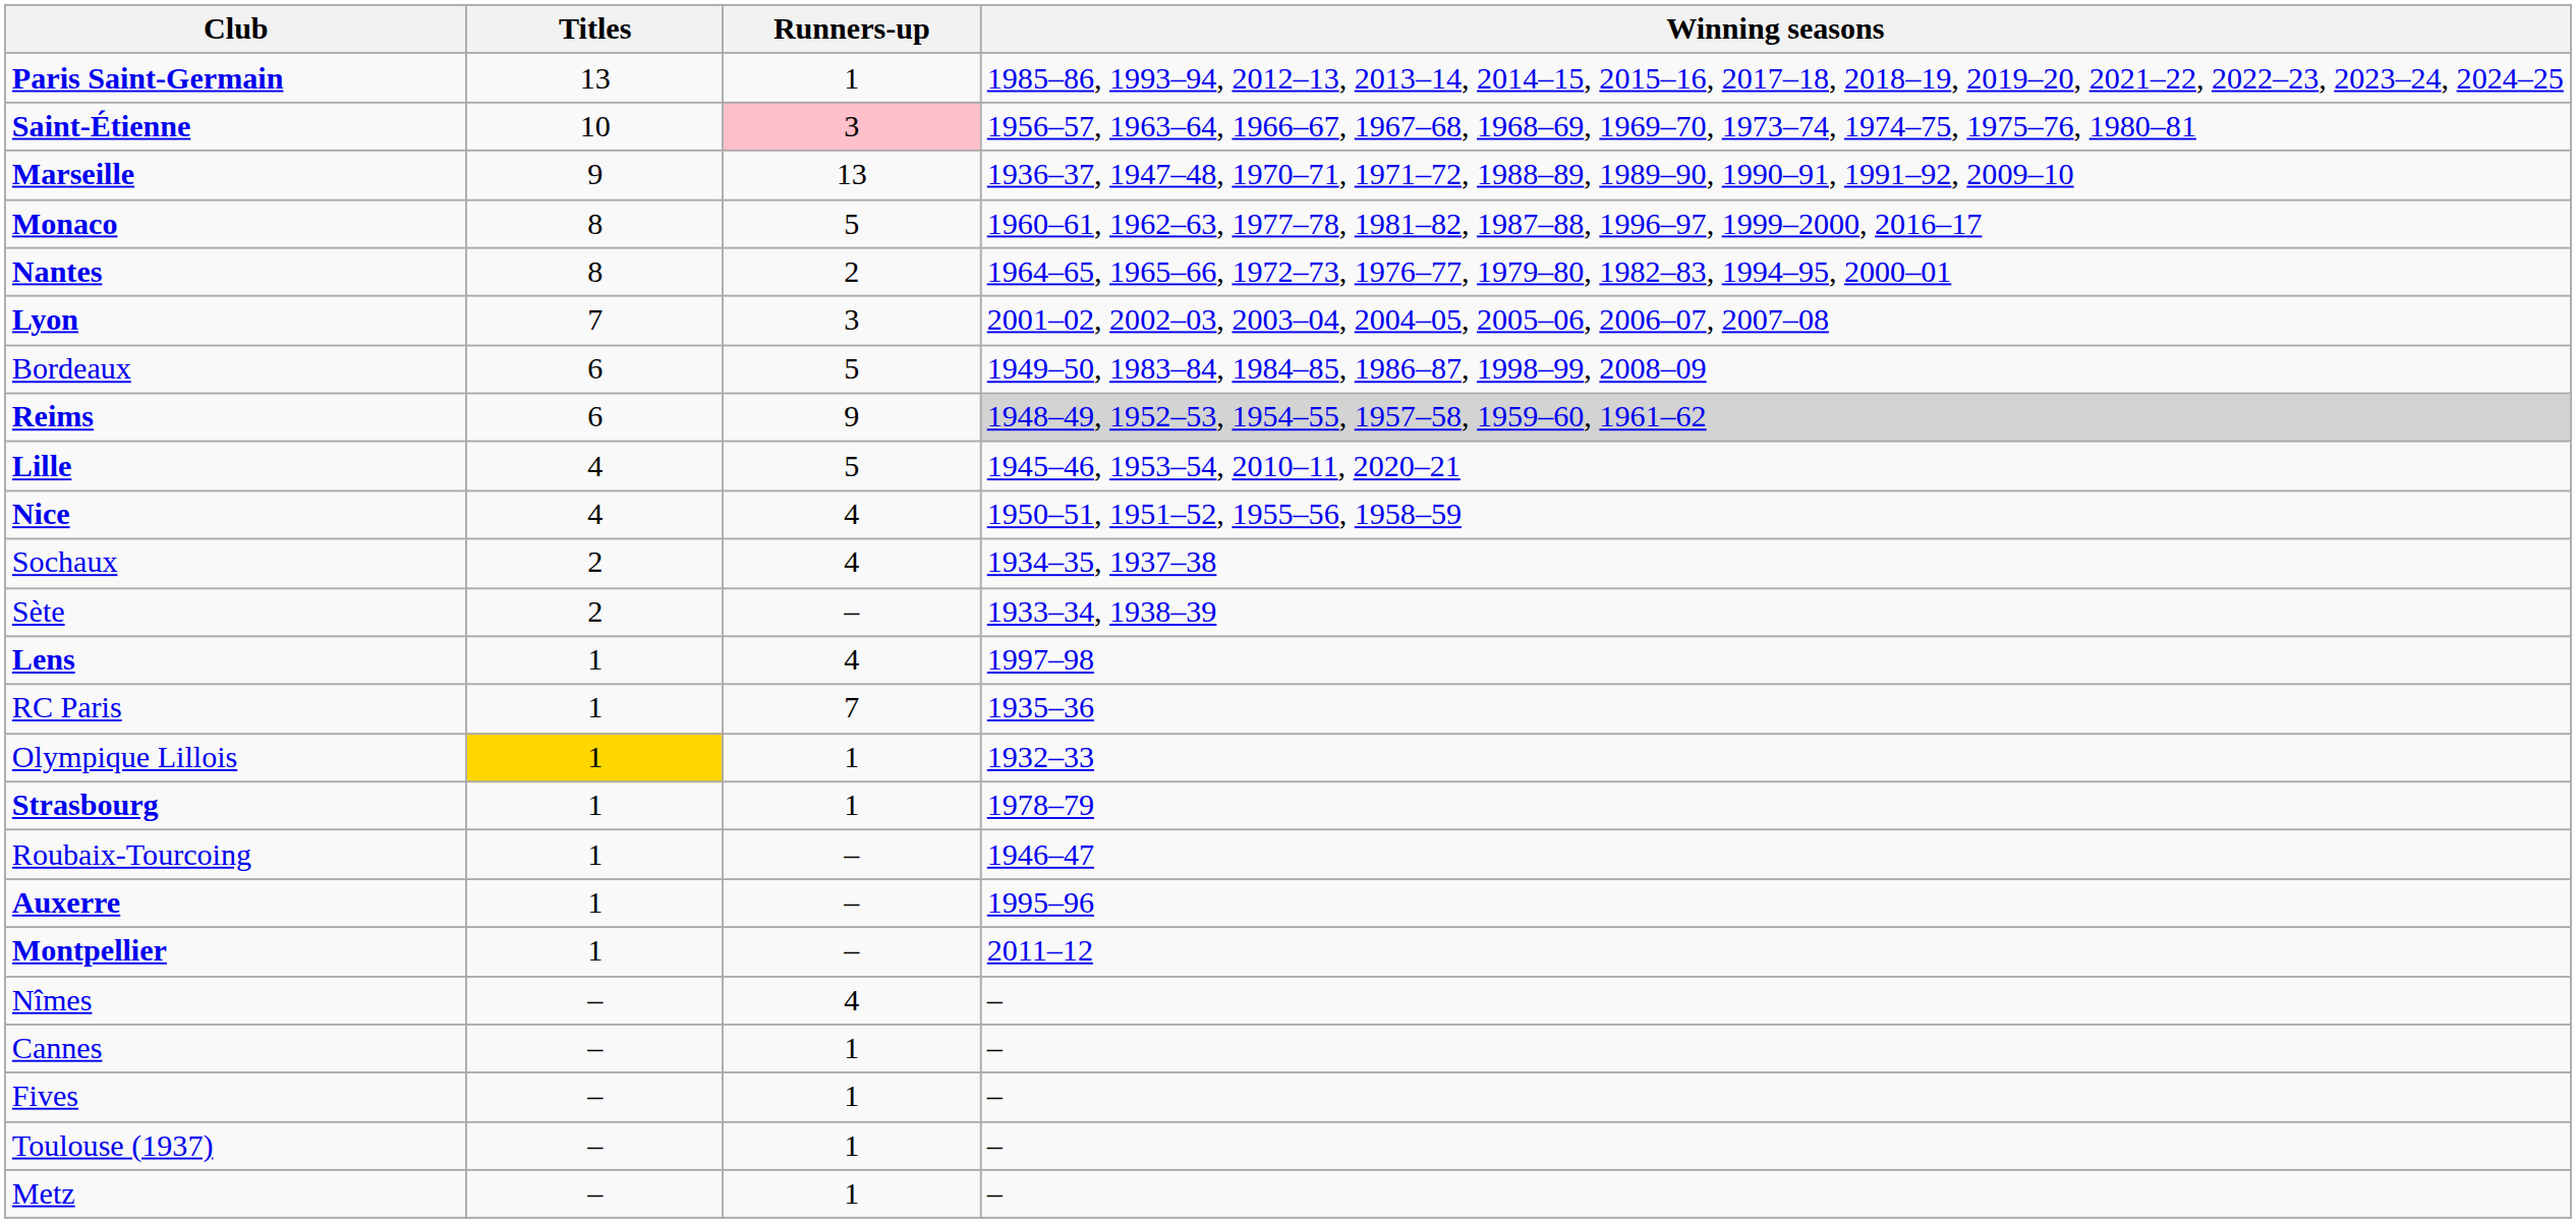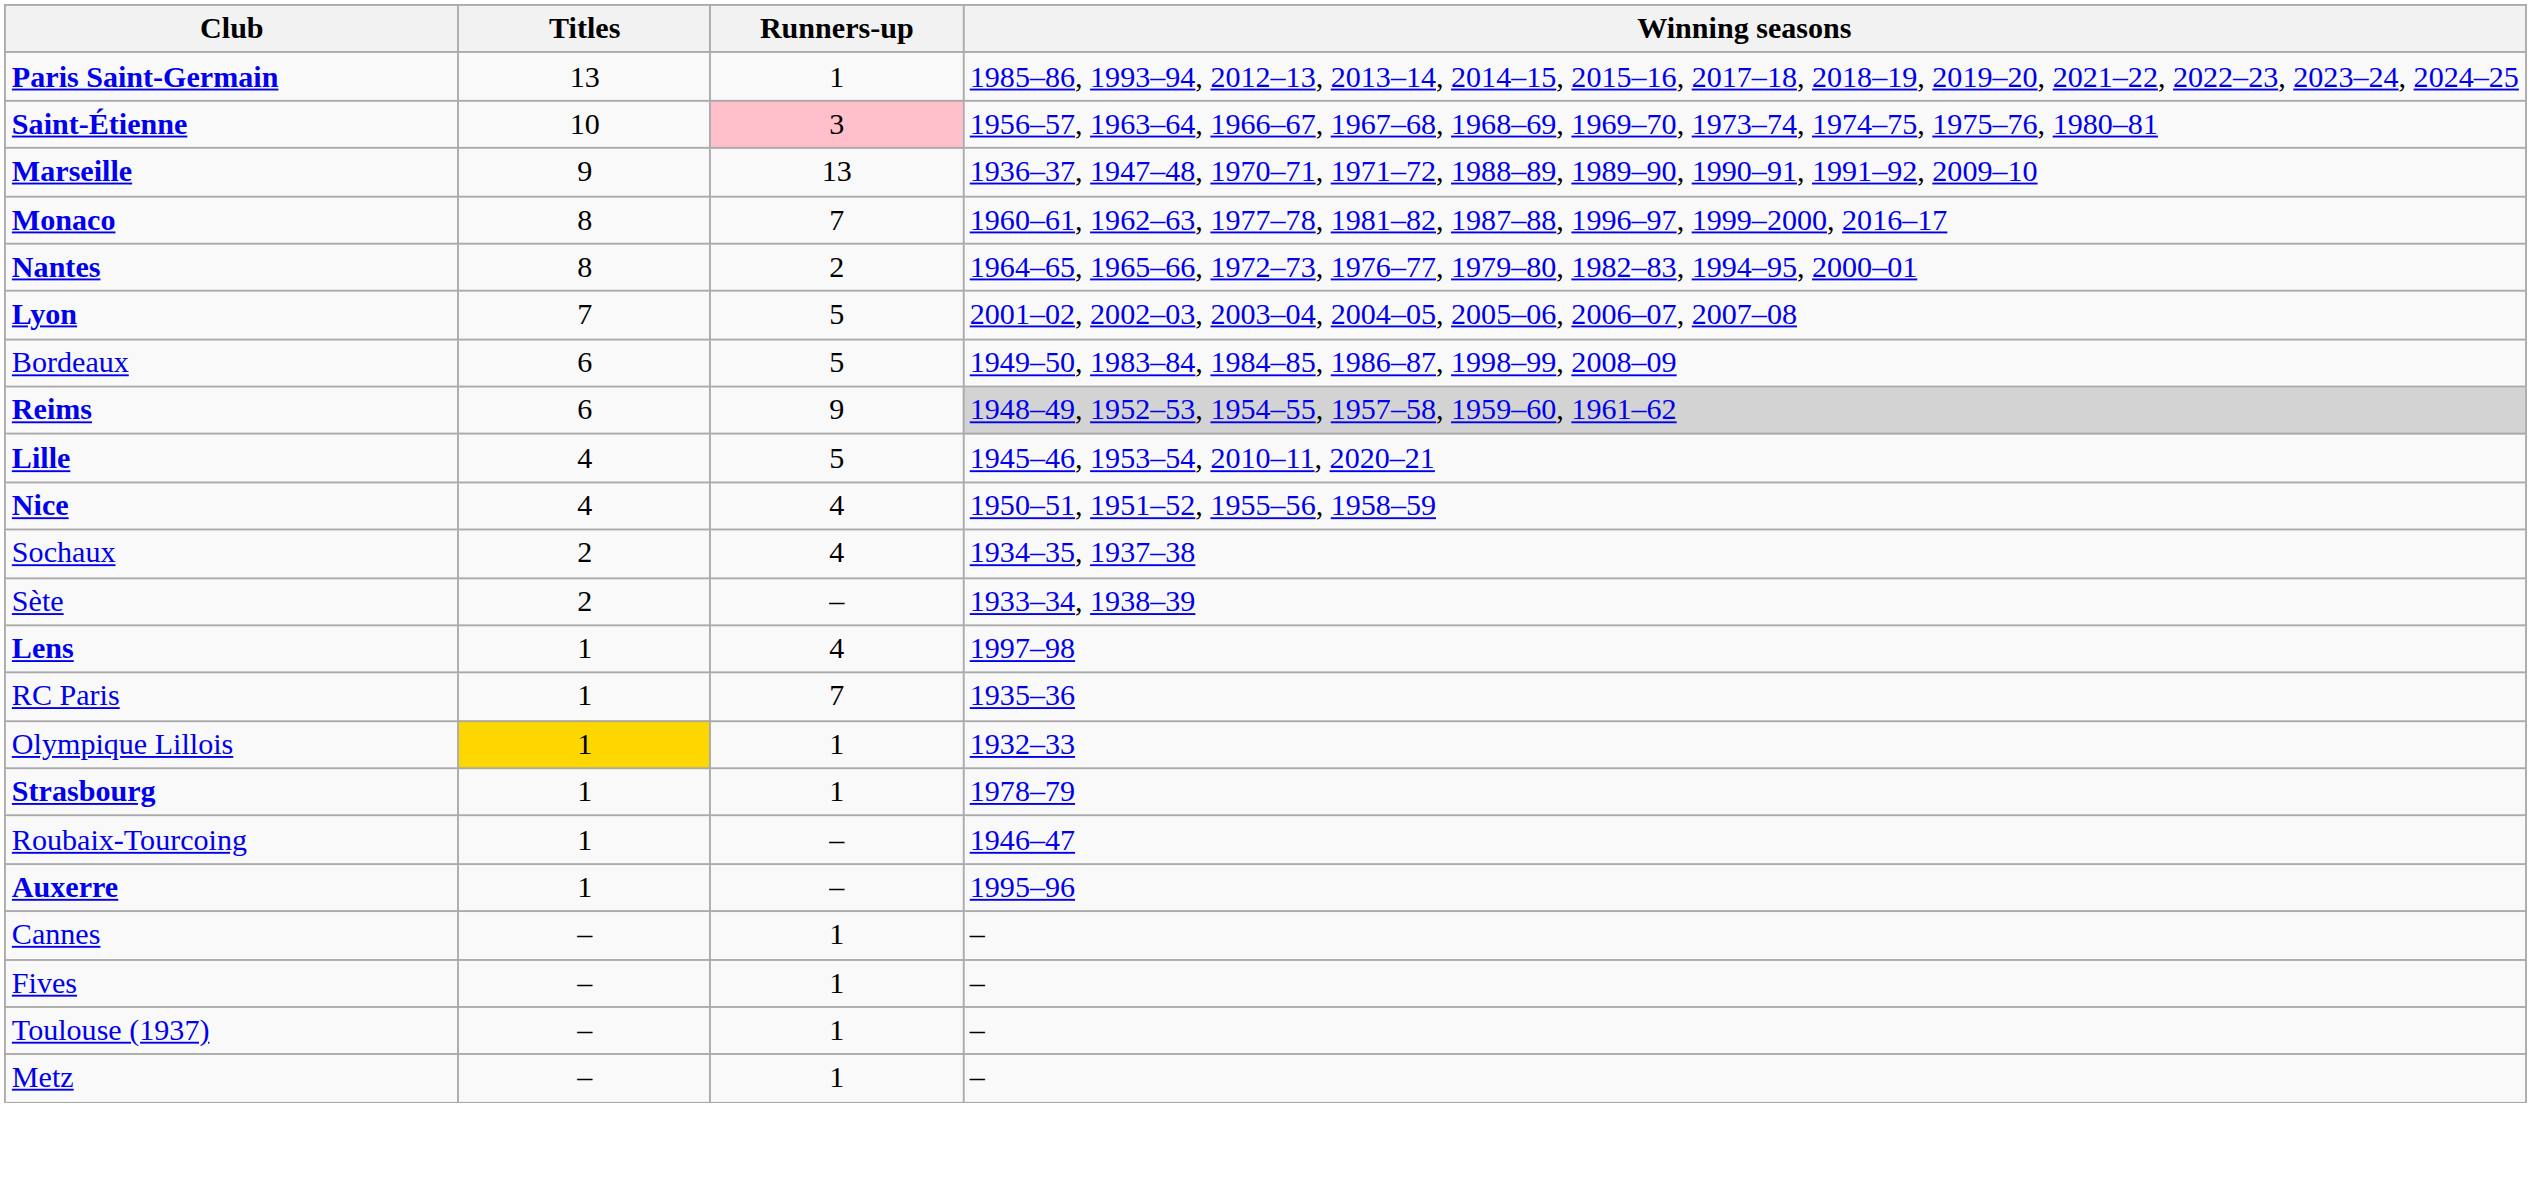 <table class= "wikitable sortable" style="text-align: left;">
 <tr>
 <th style="width:18%;">Club</th>
 <th style="width:10%;">Titles</th>
 <th style="width:10%;">Runners-up</th>
 <th>Winning seasons</th>
 </tr>
 <tr>
 <td><strong><a href='#'>Paris Saint-Germain</a></strong></td>
 <td style="text-align:center;">13</td>
 <td style="text-align:center;">1</td>
 <td><a href='#'>1985–86</a>, <a href='#'>1993–94</a>, <a href='#'>2012–13</a>, <a href='#'>2013–14</a>, <a href='#'>2014–15</a>, <a href='#'>2015–16</a>, <a href='#'>2017–18</a>, <a href='#'>2018–19</a>, <a href='#'>2019–20</a>, <a href='#'>2021–22</a>, <a href='#'>2022–23</a>, <a href='#'>2023–24</a>, <a href='#'>2024–25</a></td>
 </tr>
 <tr>
 <td><strong><a href='#'>Saint-Étienne</a></strong></td>
 <td style="text-align:center;">10</td>
 <td style="background: pink; text-align:center;">3</td>
 <td><a href='#'>1956–57</a>, <a href='#'>1963–64</a>, <a href='#'>1966–67</a>, <a href='#'>1967–68</a>, <a href='#'>1968–69</a>, <a href='#'>1969–70</a>, <a href='#'>1973–74</a>, <a href='#'>1974–75</a>, <a href='#'>1975–76</a>, <a href='#'>1980–81</a></td>
 </tr>
 <tr>
 <td><strong><a href='#'>Marseille</a></strong></td>
 <td style="text-align:center;">9</td>
 <td style="text-align:center;">13</td>
 <td><a href='#'>1936–37</a>, <a href='#'>1947–48</a>, <a href='#'>1970–71</a>, <a href='#'>1971–72</a>, <a href='#'>1988–89</a>, <a href='#'>1989–90</a>, <a href='#'>1990–91</a>, <a href='#'>1991–92</a>, <a href='#'>2009–10</a></td>
 </tr>
 <tr>
 <td><strong><a href='#'>Monaco</a></strong></td>
 <td style="text-align:center;">8</td>
-<td style="text-align:center;">5</td>
+<td style="text-align:center;">7</td>
 <td><a href='#'>1960–61</a>, <a href='#'>1962–63</a>, <a href='#'>1977–78</a>, <a href='#'>1981–82</a>, <a href='#'>1987–88</a>, <a href='#'>1996–97</a>, <a href='#'>1999–2000</a>, <a href='#'>2016–17</a></td>
 </tr>
 <tr>
 <td><strong><a href='#'>Nantes</a></strong></td>
 <td style="text-align:center;">8</td>
 <td style="text-align:center;">2</td>
 <td><a href='#'>1964–65</a>, <a href='#'>1965–66</a>, <a href='#'>1972–73</a>, <a href='#'>1976–77</a>, <a href='#'>1979–80</a>, <a href='#'>1982–83</a>, <a href='#'>1994–95</a>, <a href='#'>2000–01</a></td>
 </tr>
 <tr>
 <td><strong><a href='#'>Lyon</a></strong></td>
 <td style="text-align:center;">7</td>
-<td style="text-align:center;">3</td>
+<td style="text-align:center;">5</td>
 <td><a href='#'>2001–02</a>, <a href='#'>2002–03</a>, <a href='#'>2003–04</a>, <a href='#'>2004–05</a>, <a href='#'>2005–06</a>, <a href='#'>2006–07</a>, <a href='#'>2007–08</a></td>
 </tr>
 <tr>
 <td><a href='#'>Bordeaux</a></td>
 <td style="text-align:center;">6</td>
 <td style="text-align:center;">5</td>
 <td><a href='#'>1949–50</a>, <a href='#'>1983–84</a>, <a href='#'>1984–85</a>, <a href='#'>1986–87</a>, <a href='#'>1998–99</a>, <a href='#'>2008–09</a></td>
 </tr>
 <tr>
 <td><strong><a href='#'>Reims</a></strong></td>
 <td style="text-align:center;">6</td>
 <td style="text-align:center;">9</td>
 <td style="background: lightgrey;"><a href='#'>1948–49</a>, <a href='#'>1952–53</a>, <a href='#'>1954–55</a>, <a href='#'>1957–58</a>, <a href='#'>1959–60</a>, <a href='#'>1961–62</a></td>
 </tr>
 <tr>
 <td><strong><a href='#'>Lille</a></strong></td>
 <td style="text-align:center;">4</td>
 <td style="text-align:center;">5</td>
 <td><a href='#'>1945–46</a>, <a href='#'>1953–54</a>, <a href='#'>2010–11</a>, <a href='#'>2020–21</a></td>
 </tr>
 <tr>
 <td><strong><a href='#'>Nice</a></strong></td>
 <td style="text-align:center;">4</td>
 <td style="text-align:center;">4</td>
 <td><a href='#'>1950–51</a>, <a href='#'>1951–52</a>, <a href='#'>1955–56</a>, <a href='#'>1958–59</a></td>
 </tr>
 <tr>
 <td><a href='#'>Sochaux</a></td>
 <td style="text-align:center;">2</td>
 <td style="text-align:center;">4</td>
 <td><a href='#'>1934–35</a>, <a href='#'>1937–38</a></td>
 </tr>
 <tr>
 <td><a href='#'>Sète</a></td>
 <td style="text-align:center;">2</td>
 <td style="text-align:center;">–</td>
 <td><a href='#'>1933–34</a>, <a href='#'>1938–39</a></td>
 </tr>
 <tr>
 <td><strong><a href='#'>Lens</a></strong></td>
 <td style="text-align:center;">1</td>
 <td style="text-align:center;">4</td>
 <td><a href='#'>1997–98</a></td>
 </tr>
 <tr>
 <td><a href='#'>RC Paris</a></td>
 <td style="text-align:center;">1</td>
 <td style="text-align:center;">7</td>
 <td><a href='#'>1935–36</a></td>
 </tr>
 <tr>
 <td><a href='#'>Olympique Lillois</a></td>
 <td style="background: gold; text-align:center;">1</td>
 <td style="text-align:center;">1</td>
 <td><a href='#'>1932–33</a></td>
 </tr>
 <tr>
 <td><strong><a href='#'>Strasbourg</a></strong></td>
 <td style="text-align:center;">1</td>
 <td style="text-align:center;">1</td>
 <td><a href='#'>1978–79</a></td>
 </tr>
 <tr>
 <td><a href='#'>Roubaix-Tourcoing</a></td>
 <td style="text-align:center;">1</td>
 <td style="text-align:center;">–</td>
 <td><a href='#'>1946–47</a></td>
 </tr>
 <tr>
 <td><a href='#'><strong>Auxerre</strong></a></td>
 <td style="text-align:center;">1</td>
 <td style="text-align:center;">–</td>
 <td><a href='#'>1995–96</a></td>
 </tr>
 <tr>
-<td><strong><a href='#'>Montpellier</a></strong></td>
-<td style="text-align:center;">1</td>
-<td style="text-align:center;">–</td>
-<td><a href='#'>2011–12</a></td>
-</tr>
-<tr>
-<td><a href='#'>Nîmes</a></td>
-<td style="text-align:center;">–</td>
-<td style="text-align:center;">4</td>
-<td>–</td>
-</tr>
-<tr>
 <td><a href='#'>Cannes</a></td>
 <td style="text-align:center;">–</td>
 <td style="text-align:center;">1</td>
 <td>–</td>
 </tr>
 <tr>
 <td><a href='#'>Fives</a></td>
 <td style="text-align:center;">–</td>
 <td style="text-align:center;">1</td>
 <td>–</td>
 </tr>
 <tr>
 <td><a href='#'>Toulouse (1937)</a></td>
 <td style="text-align:center;">–</td>
 <td style="text-align:center;">1</td>
 <td>–</td>
 </tr>
 <tr>
 <td><a href='#'>Metz</a></td>
 <td style="text-align:center;">–</td>
 <td style="text-align:center;">1</td>
 <td>–</td>
 </tr>
 </table>
